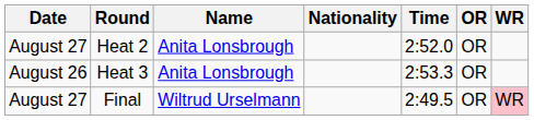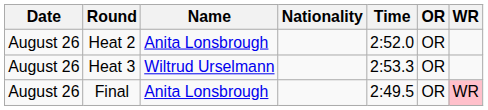 <table class="wikitable" style="text-align:center">
 <tr>
 <th>Date</th>
 <th>Round</th>
 <th>Name</th>
 <th>Nationality</th>
 <th>Time</th>
 <th>OR</th>
 <th>WR</th>
 </tr>
 <tr>
-<td>August 27</td>
+<td>August 26</td>
 <td>Heat 2</td>
 <td align="left"><a href='#'>Anita Lonsbrough</a></td>
 <td align="left"></td>
 <td>2:52.0</td>
 <td>OR</td>
 <td></td>
 </tr>
 <tr>
 <td>August 26</td>
 <td>Heat 3</td>
-<td align="left"><a href='#'>Anita Lonsbrough</a></td>
+<td align="left"><a href='#'>Wiltrud Urselmann</a></td>
 <td align="left"></td>
 <td>2:53.3</td>
 <td>OR</td>
 <td></td>
 </tr>
 <tr>
-<td>August 27</td>
+<td>August 26</td>
 <td>Final</td>
-<td align="left"><a href='#'>Wiltrud Urselmann</a></td>
+<td align="left"><a href='#'>Anita Lonsbrough</a></td>
 <td align="left"></td>
 <td>2:49.5</td>
 <td>OR</td>
 <td style="background: pink;">WR</td>
 </tr>
 </table>
